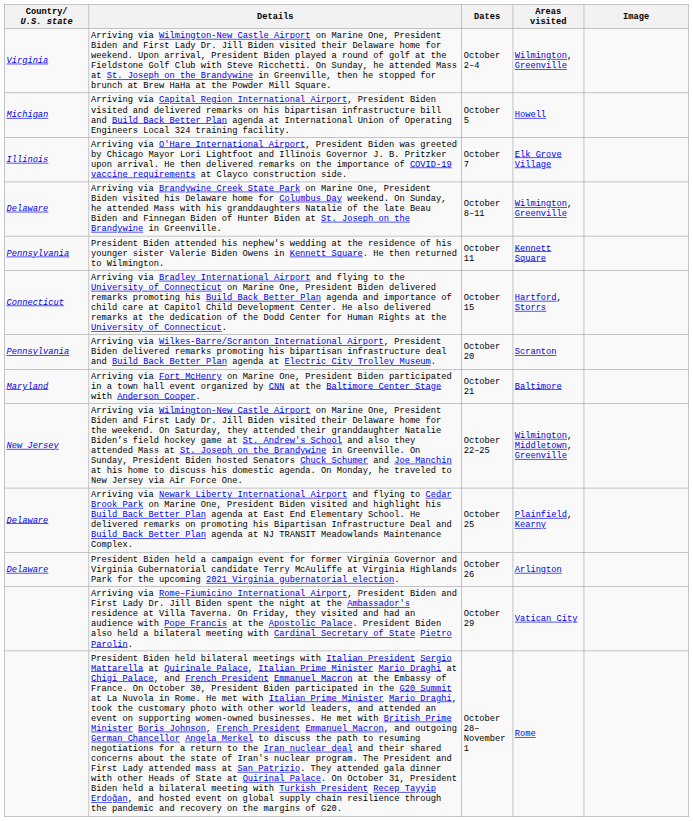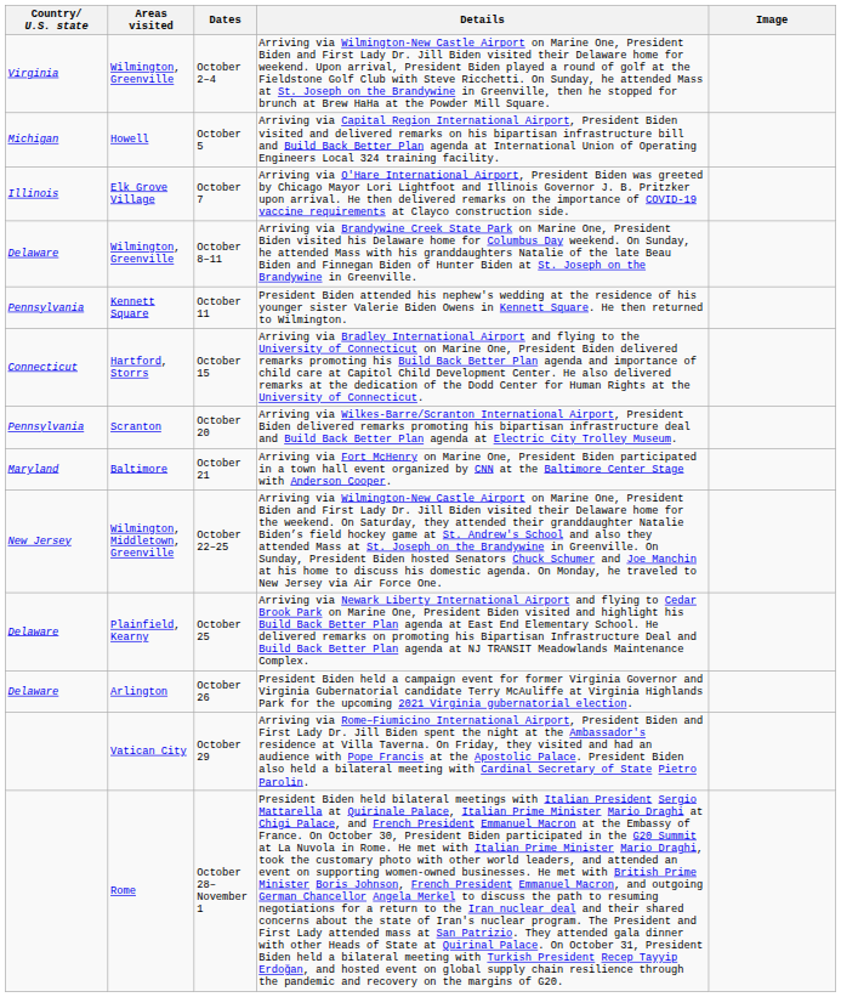 <table class="wikitable" style="margin: 1em auto 1em auto">
 <tr>
 <th width="120">Country/<br><em>U.S. state</em></th>
+<th width="100">Areas visited</th>
+<th width="70">Dates</th>
 <th width="550">Details</th>
-<th width="70">Dates</th>
-<th width="100">Areas visited</th>
 <th width="150">Image</th>
 </tr>
 <tr>
 <td> <em><a href='#'>Virginia</a></em></td>
+<td><a href='#'>Wilmington</a>, <a href='#'>Greenville</a></td>
+<td>October 2–4</td>
 <td>Arriving via <a href='#'>Wilmington-New Castle Airport</a> on Marine One, President Biden and First Lady Dr. Jill Biden visited their Delaware home for weekend. Upon arrival, President Biden played a round of golf at the Fieldstone Golf Club with Steve Ricchetti. On Sunday, he attended Mass at <a href='#'>St. Joseph on the Brandywine</a> in Greenville, then he stopped for brunch at Brew HaHa at the Powder Mill Square.</td>
-<td>October 2–4</td>
-<td><a href='#'>Wilmington</a>, <a href='#'>Greenville</a></td>
 <td></td>
 </tr>
 <tr>
 <td> <em><a href='#'>Michigan</a></em></td>
+<td><a href='#'>Howell</a></td>
+<td>October 5</td>
 <td>Arriving via <a href='#'>Capital Region International Airport</a>, President Biden visited and delivered remarks on his bipartisan infrastructure bill and <a href='#'>Build Back Better Plan</a> agenda at International Union of Operating Engineers Local 324 training facility.</td>
-<td>October 5</td>
-<td><a href='#'>Howell</a></td>
 <td></td>
 </tr>
 <tr>
 <td> <em><a href='#'>Illinois</a></em></td>
+<td><a href='#'>Elk Grove Village</a></td>
+<td>October 7</td>
 <td>Arriving via <a href='#'>O'Hare International Airport</a>, President Biden was greeted by Chicago Mayor Lori Lightfoot and Illinois Governor J. B. Pritzker upon arrival. He then delivered remarks on the importance of <a href='#'>COVID-19 vaccine requirements</a> at Clayco construction side.</td>
-<td>October 7</td>
-<td><a href='#'>Elk Grove Village</a></td>
 <td></td>
 </tr>
 <tr>
 <td> <em><a href='#'>Delaware</a></em></td>
+<td><a href='#'>Wilmington</a>, <a href='#'>Greenville</a></td>
+<td>October 8–11</td>
 <td>Arriving via <a href='#'>Brandywine Creek State Park</a> on Marine One, President Biden visited his Delaware home for <a href='#'>Columbus Day</a> weekend. On Sunday, he attended Mass with his granddaughters Natalie of the late Beau Biden and Finnegan Biden of Hunter Biden at <a href='#'>St. Joseph on the Brandywine</a> in Greenville.</td>
-<td>October 8–11</td>
-<td><a href='#'>Wilmington</a>, <a href='#'>Greenville</a></td>
 <td></td>
 </tr>
 <tr>
 <td> <em><a href='#'>Pennsylvania</a></em></td>
+<td><a href='#'>Kennett Square</a></td>
+<td>October 11</td>
 <td>President Biden attended his nephew's wedding at the residence of his younger sister Valerie Biden Owens in <a href='#'>Kennett Square</a>. He then returned to Wilmington.</td>
-<td>October 11</td>
-<td><a href='#'>Kennett Square</a></td>
 <td></td>
 </tr>
 <tr>
 <td> <em><a href='#'>Connecticut</a></em></td>
+<td><a href='#'>Hartford</a>, <a href='#'>Storrs</a></td>
+<td>October 15</td>
 <td>Arriving via <a href='#'>Bradley International Airport</a> and flying to the <a href='#'>University of Connecticut</a> on Marine One, President Biden delivered remarks promoting his <a href='#'>Build Back Better Plan</a> agenda and importance of child care at Capitol Child Development Center. He also delivered remarks at the dedication of the Dodd Center for Human Rights at the <a href='#'>University of Connecticut</a>.</td>
-<td>October 15</td>
-<td><a href='#'>Hartford</a>, <a href='#'>Storrs</a></td>
 <td></td>
 </tr>
 <tr>
 <td> <em><a href='#'>Pennsylvania</a></em></td>
+<td><a href='#'>Scranton</a></td>
+<td>October 20</td>
 <td>Arriving via <a href='#'>Wilkes-Barre/Scranton International Airport</a>, President Biden delivered remarks promoting his bipartisan infrastructure deal and <a href='#'>Build Back Better Plan</a> agenda at <a href='#'>Electric City Trolley Museum</a>.</td>
-<td>October 20</td>
-<td><a href='#'>Scranton</a></td>
 <td></td>
 </tr>
 <tr>
 <td> <em><a href='#'>Maryland</a></em></td>
+<td><a href='#'>Baltimore</a></td>
+<td>October 21</td>
 <td>Arriving via <a href='#'>Fort McHenry</a> on Marine One, President Biden participated in a town hall event organized by <a href='#'>CNN</a> at the <a href='#'>Baltimore Center Stage</a> with <a href='#'>Anderson Cooper</a>.</td>
-<td>October 21</td>
-<td><a href='#'>Baltimore</a></td>
 <td></td>
 </tr>
 <tr>
 <td> <em><a href='#'>New Jersey</a></em></td>
+<td><a href='#'>Wilmington</a>, <a href='#'>Middletown</a>, <a href='#'>Greenville</a></td>
+<td>October 22–25</td>
 <td>Arriving via <a href='#'>Wilmington-New Castle Airport</a> on Marine One, President Biden and First Lady Dr. Jill Biden visited their Delaware home for the weekend. On Saturday, they attended their granddaughter Natalie Biden’s field hockey game at <a href='#'>St. Andrew's School</a> and also they attended Mass at <a href='#'>St. Joseph on the Brandywine</a> in Greenville. On Sunday, President Biden hosted Senators <a href='#'>Chuck Schumer</a> and <a href='#'>Joe Manchin</a> at his home to discuss his domestic agenda.  On Monday, he traveled to New Jersey via Air Force One.</td>
-<td>October 22–25</td>
-<td><a href='#'>Wilmington</a>, <a href='#'>Middletown</a>, <a href='#'>Greenville</a></td>
 <td></td>
 </tr>
 <tr>
 <td> <em><a href='#'>Delaware</a></em></td>
+<td><a href='#'>Plainfield</a>, <a href='#'>Kearny</a></td>
+<td>October 25</td>
 <td>Arriving via <a href='#'>Newark Liberty International Airport</a> and flying to <a href='#'>Cedar Brook Park</a> on Marine One, President Biden visited and highlight his <a href='#'>Build Back Better Plan</a> agenda at East End Elementary School. He delivered remarks on promoting his Bipartisan Infrastructure Deal and <a href='#'>Build Back Better Plan</a> agenda at NJ TRANSIT Meadowlands Maintenance Complex.</td>
-<td>October 25</td>
-<td><a href='#'>Plainfield</a>, <a href='#'>Kearny</a></td>
 <td></td>
 </tr>
 <tr>
 <td> <em><a href='#'>Delaware</a></em></td>
+<td><a href='#'>Arlington</a></td>
+<td>October 26</td>
 <td>President Biden held a campaign event for former Virginia Governor and Virginia Gubernatorial candidate Terry McAuliffe at Virginia Highlands Park for the upcoming <a href='#'>2021 Virginia gubernatorial election</a>.</td>
-<td>October 26</td>
-<td><a href='#'>Arlington</a></td>
 <td></td>
 </tr>
 <tr>
 <td></td>
+<td><a href='#'>Vatican City</a></td>
+<td>October 29</td>
 <td>Arriving via <a href='#'>Rome–Fiumicino International Airport</a>, President Biden and First Lady Dr. Jill Biden spent the night at the <a href='#'>Ambassador's</a> residence at Villa Taverna. On Friday, they visited and had an audience with <a href='#'>Pope Francis</a> at the <a href='#'>Apostolic Palace</a>. President Biden also held a bilateral meeting with <a href='#'>Cardinal Secretary of State</a> <a href='#'>Pietro Parolin</a>.</td>
-<td>October 29</td>
-<td><a href='#'>Vatican City</a></td>
 <td></td>
 </tr>
 <tr>
 <td></td>
+<td><a href='#'>Rome</a></td>
+<td>October 28–November 1</td>
 <td>President Biden held bilateral meetings with <a href='#'>Italian President</a> <a href='#'>Sergio Mattarella</a> at <a href='#'>Quirinale Palace</a>, <a href='#'>Italian Prime Minister</a> <a href='#'>Mario Draghi</a> at <a href='#'>Chigi Palace</a>, and <a href='#'>French President</a> <a href='#'>Emmanuel Macron</a> at the Embassy of France. On October 30, President Biden participated in the <a href='#'>G20 Summit</a> at La Nuvola in Rome. He met with <a href='#'>Italian Prime Minister</a> <a href='#'>Mario Draghi</a>, took the customary photo with other world leaders, and attended an event on supporting women-owned businesses. He met with <a href='#'>British Prime Minister</a> <a href='#'>Boris Johnson</a>, <a href='#'>French President</a> <a href='#'>Emmanuel Macron</a>, and outgoing <a href='#'>German Chancellor</a> <a href='#'>Angela Merkel</a> to discuss the path to resuming negotiations for a return to the <a href='#'>Iran nuclear deal</a> and their shared concerns about the state of Iran's nuclear program. The President and First Lady attended mass at <a href='#'>San Patrizio</a>. They attended gala dinner with other Heads of State at <a href='#'>Quirinal Palace</a>. On October 31, President Biden held a bilateral meeting with <a href='#'>Turkish President</a> <a href='#'>Recep Tayyip Erdoğan</a>, and hosted event on global supply chain resilience through the pandemic and recovery on the margins of G20.</td>
-<td>October 28–November 1</td>
-<td><a href='#'>Rome</a></td>
 <td></td>
 </tr>
 </table>
